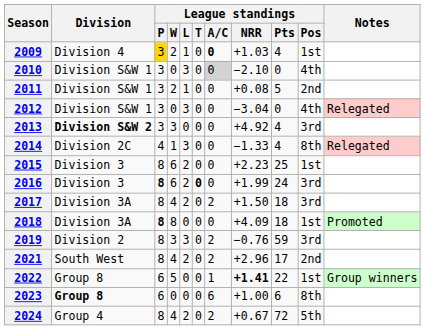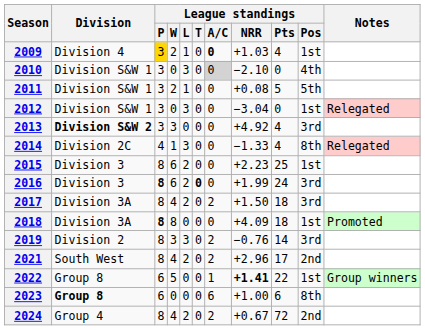 <table class="wikitable sortable">
 <tr>
 <th scope="col" rowspan="2">Season</th>
 <th scope="col" rowspan="2">Division</th>
 <th scope="col" colspan="8">League standings</th>
 <th scope="col" rowspan="2">Notes</th>
 </tr>
 <tr>
 <th scope="col">P</th>
 <th scope="col">W</th>
 <th scope="col">L</th>
 <th scope="col">T</th>
 <th scope="col">A/C</th>
 <th scope="col">NRR</th>
 <th scope="col">Pts</th>
 <th scope="col">Pos</th>
 </tr>
 <tr>
 <th scope="row"><a href='#'>2009</a></th>
 <td>Division 4</td>
 <td style="background: gold;">3</td>
 <td>2</td>
 <td>1</td>
 <td>0</td>
 <td><strong>0</strong></td>
 <td>+1.03</td>
 <td>4</td>
 <td>1st</td>
 <td style="background: white;"></td>
 </tr>
 <tr>
 <th scope="row"><a href='#'>2010</a></th>
 <td>Division S&W 1</td>
 <td>3</td>
 <td>0</td>
 <td>3</td>
 <td>0</td>
 <td style="background: lightgrey;">0</td>
 <td>−2.10</td>
 <td>0</td>
 <td>4th</td>
 <td style="background: white;"></td>
 </tr>
 <tr>
 <th scope="row"><a href='#'>2011</a></th>
 <td>Division S&W 1</td>
 <td>3</td>
 <td>2</td>
 <td>1</td>
 <td>0</td>
 <td>0</td>
 <td>+0.08</td>
 <td>5</td>
-<td>2nd</td>
+<td>5th</td>
 <td style="background: white;"></td>
 </tr>
 <tr>
 <th scope="row"><a href='#'>2012</a></th>
 <td>Division S&W 1</td>
 <td>3</td>
 <td>0</td>
 <td>3</td>
 <td>0</td>
 <td>0</td>
 <td>−3.04</td>
 <td>0</td>
-<td>4th</td>
+<td>1st</td>
 <td style="background: #ffcccc;">Relegated</td>
 </tr>
 <tr>
 <th scope="row"><a href='#'>2013</a></th>
 <td><strong>Division S&W 2</strong></td>
 <td>3</td>
 <td>3</td>
 <td>0</td>
 <td>0</td>
 <td>0</td>
 <td>+4.92</td>
 <td>4</td>
 <td>3rd</td>
 <td style="background: white;"></td>
 </tr>
 <tr>
 <th scope="row"><a href='#'>2014</a></th>
 <td>Division 2C</td>
 <td>4</td>
 <td>1</td>
 <td>3</td>
 <td>0</td>
 <td>0</td>
 <td>−1.33</td>
 <td>4</td>
 <td>8th</td>
 <td style="background: #ffcccc;">Relegated</td>
 </tr>
 <tr>
 <th scope="row"><a href='#'>2015</a></th>
 <td>Division 3</td>
 <td>8</td>
 <td>6</td>
 <td>2</td>
 <td>0</td>
 <td>0</td>
 <td>+2.23</td>
 <td>25</td>
 <td>1st</td>
 <td style="background: white;"></td>
 </tr>
 <tr>
 <th scope="row"><a href='#'>2016</a></th>
 <td>Division 3</td>
 <td><strong>8</strong></td>
 <td>6</td>
 <td>2</td>
 <td><strong>0</strong></td>
 <td>0</td>
 <td>+1.99</td>
 <td>24</td>
 <td>3rd</td>
 <td style="background: white;"></td>
 </tr>
 <tr>
 <th scope="row"><a href='#'>2017</a></th>
 <td>Division 3A</td>
 <td>8</td>
 <td>4</td>
 <td>2</td>
 <td>0</td>
 <td>2</td>
 <td>+1.50</td>
 <td>18</td>
 <td>3rd</td>
 <td style="background: white;"></td>
 </tr>
 <tr>
 <th scope="row"><a href='#'>2018</a></th>
 <td>Division 3A</td>
 <td><strong>8</strong></td>
 <td>8</td>
 <td>0</td>
 <td>0</td>
 <td>0</td>
 <td>+4.09</td>
 <td>18</td>
 <td>1st</td>
 <td style="background: #cfc;">Promoted</td>
 </tr>
 <tr>
 <th scope="row"><a href='#'>2019</a></th>
 <td>Division 2</td>
 <td>8</td>
 <td>3</td>
 <td>3</td>
 <td>0</td>
 <td>2</td>
 <td>−0.76</td>
-<td>59</td>
+<td>14</td>
 <td>3rd</td>
 <td style="background: white;"></td>
 </tr>
 <tr>
 <th scope="row"><a href='#'>2021</a></th>
 <td>South West</td>
 <td>8</td>
 <td>4</td>
 <td>2</td>
 <td>0</td>
 <td>2</td>
 <td>+2.96</td>
 <td>17</td>
 <td>2nd</td>
 <td style="background: white;"></td>
 </tr>
 <tr>
 <th scope="row"><a href='#'>2022</a></th>
 <td>Group 8</td>
 <td>6</td>
 <td>5</td>
 <td>0</td>
 <td>0</td>
 <td>1</td>
 <td><strong>+1.41</strong></td>
 <td>22</td>
 <td>1st</td>
 <td style="background: #cfc;">Group winners</td>
 </tr>
 <tr>
 <th scope="row"><a href='#'>2023</a></th>
 <td><strong>Group 8</strong></td>
 <td>6</td>
 <td>0</td>
 <td>0</td>
 <td>0</td>
 <td>6</td>
 <td>+1.00</td>
 <td>6</td>
 <td>8th</td>
 <td style="background: white;"></td>
 </tr>
 <tr>
 <th scope="row"><a href='#'>2024</a></th>
 <td>Group 4</td>
 <td>8</td>
 <td>4</td>
 <td>2</td>
 <td>0</td>
 <td>2</td>
 <td>+0.67</td>
 <td>72</td>
-<td>5th</td>
+<td>2nd</td>
 <td style="background: white;"></td>
 </tr>
 </table>
